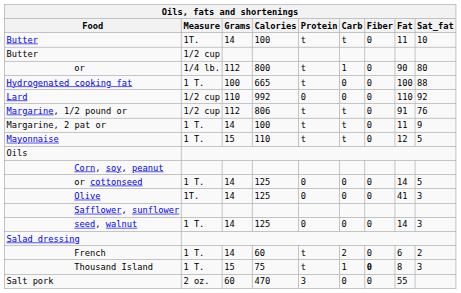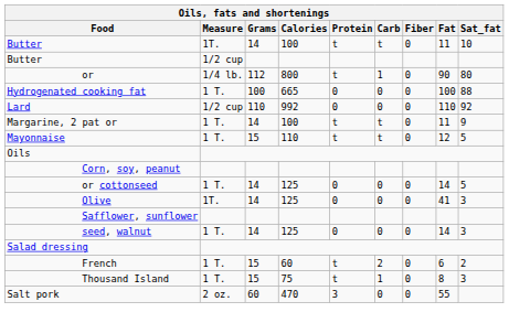 <table class="wikitable collapsible collapsed" style="min-width:50em">
 <tr>
 <th colspan=9>Oils, fats and shortenings</th>
 </tr>
 <tr>
 <th>Food</th>
 <th>Measure</th>
 <th>Grams</th>
 <th>Calories</th>
 <th>Protein</th>
 <th>Carb</th>
 <th>Fiber</th>
 <th>Fat</th>
 <th>Sat_fat</th>
 </tr>
 <tr>
 <td><a href='#'>Butter</a></td>
 <td>1T.</td>
 <td>14</td>
 <td>100</td>
 <td>t</td>
 <td>t</td>
 <td>0</td>
 <td>11</td>
 <td>10</td>
 </tr>
 <tr>
 <td>Butter</td>
 <td>1/2 cup</td>
 <td></td>
 <td></td>
 <td></td>
 <td></td>
 <td></td>
 <td></td>
 <td></td>
 </tr>
 <tr>
 <td style="padding-left:8em">or</td>
 <td>1/4 lb.</td>
 <td>112</td>
 <td>800</td>
 <td>t</td>
 <td>1</td>
 <td>0</td>
 <td>90</td>
 <td>80</td>
 </tr>
 <tr>
 <td><a href='#'>Hydrogenated cooking fat</a></td>
 <td>1 T.</td>
 <td>100</td>
 <td>665</td>
-<td>t</td>
+<td>0</td>
 <td>0</td>
 <td>0</td>
 <td>100</td>
 <td>88</td>
 </tr>
 <tr>
 <td><a href='#'>Lard</a></td>
 <td>1/2 cup</td>
 <td>110</td>
 <td>992</td>
 <td>0</td>
 <td>0</td>
 <td>0</td>
 <td>110</td>
 <td>92</td>
-</tr>
-<tr>
-<td><a href='#'>Margarine</a>, 1/2 pound or</td>
-<td>1/2 cup</td>
-<td>112</td>
-<td>806</td>
-<td>t</td>
-<td>t</td>
-<td>0</td>
-<td>91</td>
-<td>76</td>
 </tr>
 <tr>
 <td>Margarine, 2 pat or</td>
 <td>1 T.</td>
 <td>14</td>
 <td>100</td>
 <td>t</td>
 <td>t</td>
 <td>0</td>
 <td>11</td>
 <td>9</td>
 </tr>
 <tr>
 <td><a href='#'>Mayonnaise</a></td>
 <td>1 T.</td>
 <td>15</td>
 <td>110</td>
 <td>t</td>
 <td>t</td>
 <td>0</td>
 <td>12</td>
 <td>5</td>
 </tr>
 <tr>
 <td>Oils</td>
 </tr>
 <tr>
 <td style="padding-left:8em"><a href='#'>Corn</a>, <a href='#'>soy</a>, <a href='#'>peanut</a></td>
 <td></td>
 <td></td>
 <td></td>
 <td></td>
 <td></td>
 <td></td>
 <td></td>
 <td></td>
 </tr>
 <tr>
 <td style="padding-left:8em">or <a href='#'>cottonseed</a></td>
 <td>1 T.</td>
 <td>14</td>
 <td>125</td>
 <td>0</td>
 <td>0</td>
 <td>0</td>
 <td>14</td>
 <td>5</td>
 </tr>
 <tr>
 <td style="padding-left:8em"><a href='#'>Olive</a></td>
 <td>1T.</td>
 <td>14</td>
 <td>125</td>
 <td>0</td>
 <td>0</td>
 <td>0</td>
 <td>41</td>
 <td>3</td>
 </tr>
 <tr>
 <td style="padding-left:8em"><a href='#'>Safflower</a>, <a href='#'>sunflower</a></td>
 <td></td>
 <td></td>
 <td></td>
 <td></td>
 <td></td>
 <td></td>
 <td></td>
 <td></td>
 </tr>
 <tr>
 <td style="padding-left:8em"><a href='#'>seed</a>, <a href='#'>walnut</a></td>
 <td>1 T.</td>
 <td>14</td>
 <td>125</td>
 <td>0</td>
 <td>0</td>
 <td>0</td>
 <td>14</td>
 <td>3</td>
 </tr>
 <tr>
 <td><a href='#'>Salad dressing</a></td>
 </tr>
 <tr>
 <td style="padding-left:8em">French</td>
 <td>1 T.</td>
-<td>14</td>
+<td>15</td>
 <td>60</td>
 <td>t</td>
 <td>2</td>
 <td>0</td>
 <td>6</td>
 <td>2</td>
 </tr>
 <tr>
 <td style="padding-left:8em">Thousand Island</td>
 <td>1 T.</td>
 <td>15</td>
 <td>75</td>
 <td>t</td>
 <td>1</td>
-<td><strong>0</strong></td>
+<td>0</td>
 <td>8</td>
 <td>3</td>
 </tr>
 <tr>
 <td>Salt pork</td>
 <td>2 oz.</td>
 <td>60</td>
 <td>470</td>
 <td>3</td>
 <td>0</td>
 <td>0</td>
 <td>55</td>
 <td></td>
 </tr>
 </table>
